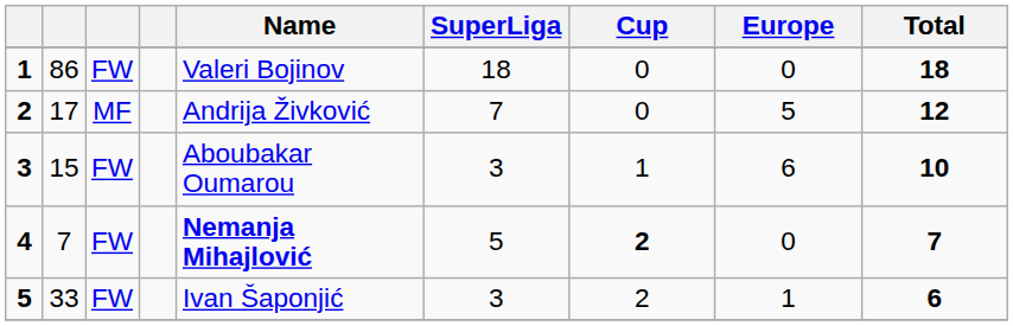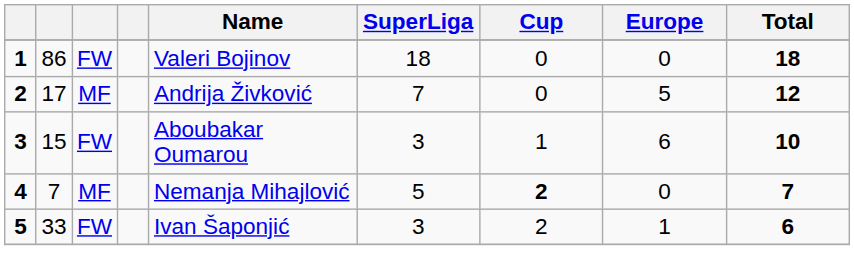 <table class="wikitable" style="text-align:center">
 <tr>
 <th width=15></th>
 <th width=15></th>
 <th width=15></th>
 <th width=15></th>
 <th width=140>Name</th>
 <th width=80><a href='#'>SuperLiga</a></th>
 <th width=80><a href='#'>Cup</a></th>
 <th width=80><a href='#'>Europe</a></th>
 <th width=80>Total</th>
 </tr>
 <tr>
 </tr>
 <tr>
 <td><strong>1</strong></td>
 <td>86</td>
 <td><a href='#'>FW</a></td>
 <td></td>
 <td align=left><a href='#'>Valeri Bojinov</a></td>
 <td>18</td>
 <td>0</td>
 <td>0</td>
 <td><strong>18</strong></td>
 </tr>
 <tr>
 <td><strong>2</strong></td>
 <td>17</td>
 <td><a href='#'>MF</a></td>
 <td></td>
 <td align=left><a href='#'>Andrija Živković</a></td>
 <td>7</td>
 <td>0</td>
 <td>5</td>
 <td><strong>12</strong></td>
 </tr>
 <tr>
 <td><strong>3</strong></td>
 <td>15</td>
 <td><a href='#'>FW</a></td>
 <td></td>
 <td align=left><a href='#'>Aboubakar Oumarou</a></td>
 <td>3</td>
 <td>1</td>
 <td>6</td>
 <td><strong>10</strong></td>
 </tr>
 <tr>
 <td><strong>4</strong></td>
 <td>7</td>
-<td><a href='#'>FW</a></td>
+<td><a href='#'>MF</a></td>
 <td></td>
-<td align=left><strong><a href='#'>Nemanja Mihajlović</a></strong></td>
+<td align=left><a href='#'>Nemanja Mihajlović</a></td>
 <td>5</td>
 <td><strong>2</strong></td>
 <td>0</td>
 <td><strong>7</strong></td>
 </tr>
 <tr>
 <td><strong>5</strong></td>
 <td>33</td>
 <td><a href='#'>FW</a></td>
 <td></td>
 <td align=left><a href='#'>Ivan Šaponjić</a></td>
 <td>3</td>
 <td>2</td>
 <td>1</td>
 <td><strong>6</strong></td>
 </tr>
 <tr>
 </tr>
 </table>
